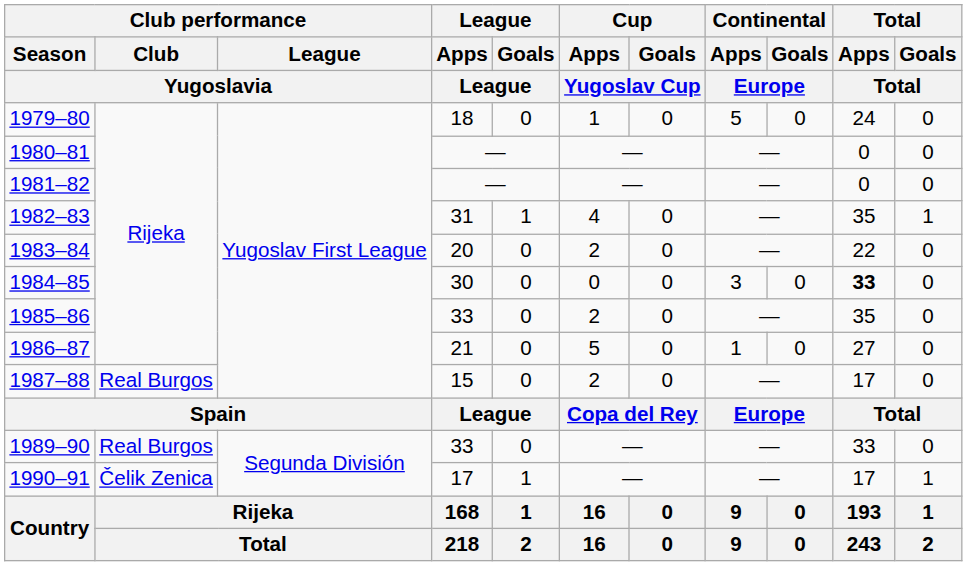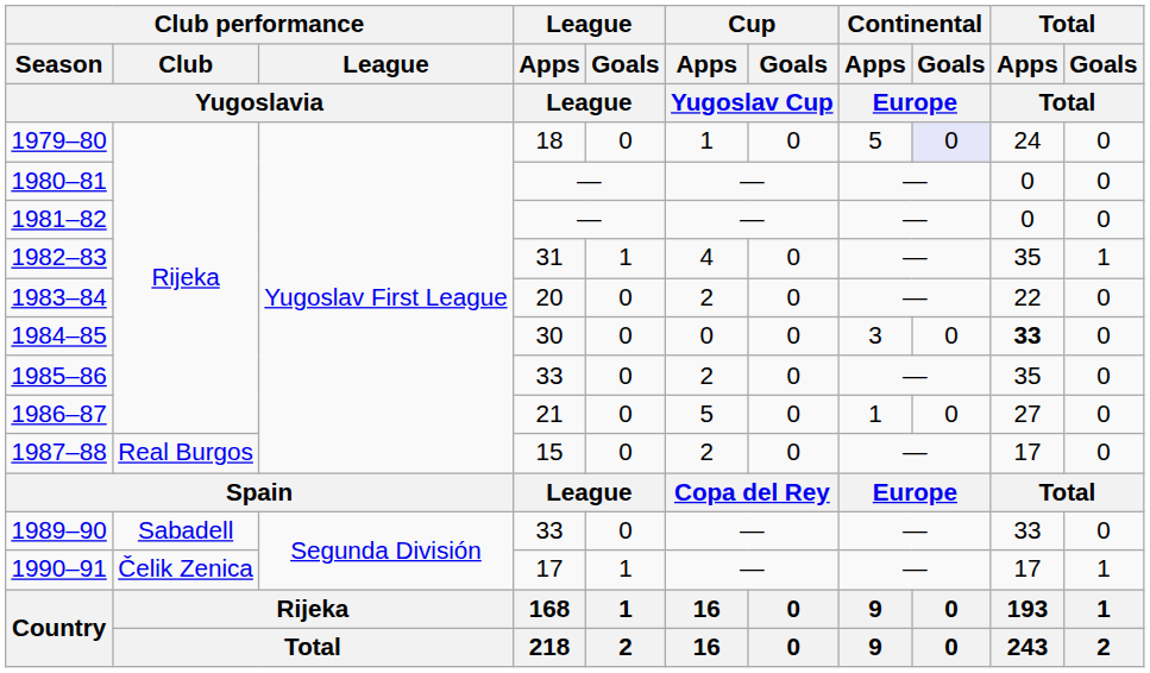 <table class="wikitable" style="text-align:center;">
 <tr>
 <th colspan=3>Club performance</th>
 <th colspan=2>League</th>
 <th colspan=2>Cup</th>
 <th colspan=2>Continental</th>
 <th colspan=2>Total</th>
 </tr>
 <tr>
 <th>Season</th>
 <th>Club</th>
 <th>League</th>
 <th>Apps</th>
 <th>Goals</th>
 <th>Apps</th>
 <th>Goals</th>
 <th>Apps</th>
 <th>Goals</th>
 <th>Apps</th>
 <th>Goals</th>
 </tr>
 <tr>
 <th colspan=3>Yugoslavia</th>
 <th colspan=2>League</th>
 <th colspan=2><a href='#'>Yugoslav Cup</a></th>
 <th colspan=2><a href='#'>Europe</a></th>
 <th colspan=2>Total</th>
 </tr>
 <tr>
 <td><a href='#'>1979–80</a></td>
 <td rowspan="8"><a href='#'>Rijeka</a></td>
 <td rowspan="9"><a href='#'>Yugoslav First League</a></td>
 <td>18</td>
 <td>0</td>
 <td>1</td>
 <td>0</td>
 <td>5</td>
-<td>0</td>
+<td style="background: lavender;">0</td>
 <td>24</td>
 <td>0</td>
 </tr>
 <tr>
 <td><a href='#'>1980–81</a></td>
 <td colspan="2">—</td>
 <td colspan="2">—</td>
 <td colspan="2">—</td>
 <td>0</td>
 <td>0</td>
 </tr>
 <tr>
 <td><a href='#'>1981–82</a></td>
 <td colspan="2">—</td>
 <td colspan="2">—</td>
 <td colspan="2">—</td>
 <td>0</td>
 <td>0</td>
 </tr>
 <tr>
 <td><a href='#'>1982–83</a></td>
 <td>31</td>
 <td>1</td>
 <td>4</td>
 <td>0</td>
 <td colspan="2">—</td>
 <td>35</td>
 <td>1</td>
 </tr>
 <tr>
 <td><a href='#'>1983–84</a></td>
 <td>20</td>
 <td>0</td>
 <td>2</td>
 <td>0</td>
 <td colspan="2">—</td>
 <td>22</td>
 <td>0</td>
 </tr>
 <tr>
 <td><a href='#'>1984–85</a></td>
 <td>30</td>
 <td>0</td>
 <td>0</td>
 <td>0</td>
 <td>3</td>
 <td>0</td>
 <td><strong>33</strong></td>
 <td>0</td>
 </tr>
 <tr>
 <td><a href='#'>1985–86</a></td>
 <td>33</td>
 <td>0</td>
 <td>2</td>
 <td>0</td>
 <td colspan="2">—</td>
 <td>35</td>
 <td>0</td>
 </tr>
 <tr>
 <td><a href='#'>1986–87</a></td>
 <td>21</td>
 <td>0</td>
 <td>5</td>
 <td>0</td>
 <td>1</td>
 <td>0</td>
 <td>27</td>
 <td>0</td>
 </tr>
 <tr>
 <td><a href='#'>1987–88</a></td>
 <td rowspan="1"><a href='#'>Real Burgos</a></td>
 <td>15</td>
 <td>0</td>
 <td>2</td>
 <td>0</td>
 <td colspan="2">—</td>
 <td>17</td>
 <td>0</td>
 </tr>
 <tr>
 <th colspan=3>Spain</th>
 <th colspan=2>League</th>
 <th colspan=2><a href='#'>Copa del Rey</a></th>
 <th colspan=2><a href='#'>Europe</a></th>
 <th colspan=2>Total</th>
 </tr>
 <tr>
 <td><a href='#'>1989–90</a></td>
-<td rowspan="1"><a href='#'>Real Burgos</a></td>
+<td rowspan="1"><a href='#'>Sabadell</a></td>
 <td rowspan="2"><a href='#'>Segunda División</a></td>
 <td>33</td>
 <td>0</td>
 <td colspan="2">—</td>
 <td colspan="2">—</td>
 <td>33</td>
 <td>0</td>
 </tr>
 <tr>
 <td><a href='#'>1990–91</a></td>
 <td rowspan="1"><a href='#'>Čelik Zenica</a></td>
 <td>17</td>
 <td>1</td>
 <td colspan="2">—</td>
 <td colspan="2">—</td>
 <td>17</td>
 <td>1</td>
 </tr>
 <tr>
 <th rowspan=2>Country</th>
 <th colspan=2>Rijeka</th>
 <th>168</th>
 <th>1</th>
 <th>16</th>
 <th>0</th>
 <th>9</th>
 <th>0</th>
 <th>193</th>
 <th>1</th>
 </tr>
 <tr>
 <th colspan=2>Total</th>
 <th>218</th>
 <th>2</th>
 <th>16</th>
 <th>0</th>
 <th>9</th>
 <th>0</th>
 <th>243</th>
 <th>2</th>
 </tr>
 </table>
